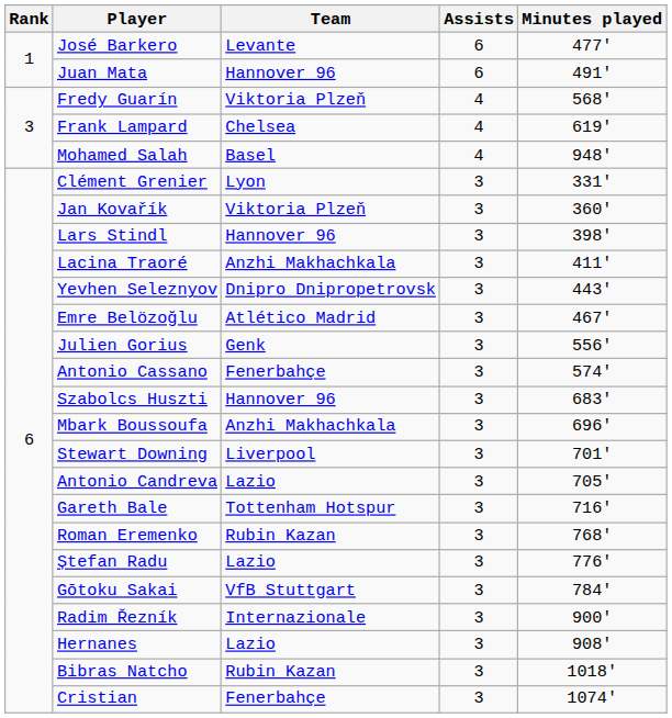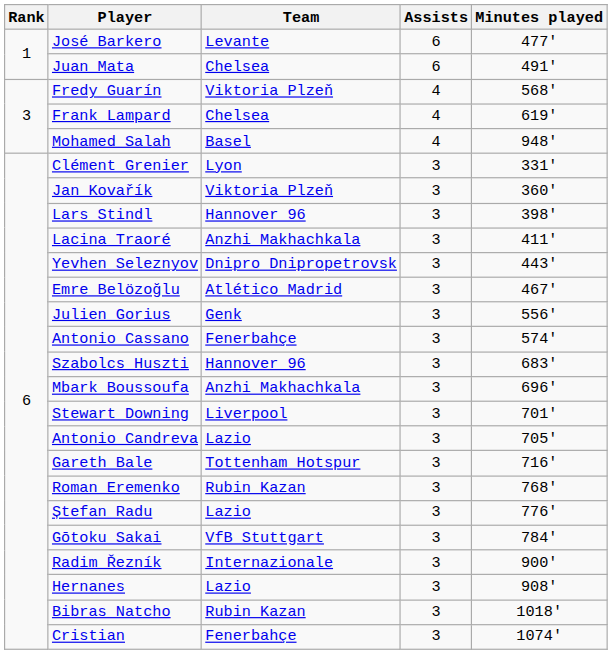 <table class="wikitable" style="text-align:center">
 <tr>
 <th>Rank</th>
 <th>Player</th>
 <th>Team</th>
 <th>Assists</th>
 <th>Minutes played</th>
 </tr>
 <tr>
 <td rowspan=2>1</td>
 <td align=left> <a href='#'>José Barkero</a></td>
 <td align=left> <a href='#'>Levante</a></td>
 <td>6</td>
 <td>477'</td>
 </tr>
 <tr>
 <td align=left> <a href='#'>Juan Mata</a></td>
-<td align=left> <a href='#'>Hannover 96</a></td>
+<td align=left> <a href='#'>Chelsea</a></td>
 <td>6</td>
 <td>491'</td>
 </tr>
 <tr>
 <td rowspan=3>3</td>
 <td align=left> <a href='#'>Fredy Guarín</a></td>
 <td align=left> <a href='#'>Viktoria Plzeň</a></td>
 <td>4</td>
 <td>568'</td>
 </tr>
 <tr>
 <td align=left> <a href='#'>Frank Lampard</a></td>
 <td align=left> <a href='#'>Chelsea</a></td>
 <td>4</td>
 <td>619'</td>
 </tr>
 <tr>
 <td align=left> <a href='#'>Mohamed Salah</a></td>
 <td align=left> <a href='#'>Basel</a></td>
 <td>4</td>
 <td>948'</td>
 </tr>
 <tr>
 <td rowspan=20>6</td>
 <td align=left> <a href='#'>Clément Grenier</a></td>
 <td align=left> <a href='#'>Lyon</a></td>
 <td>3</td>
 <td>331'</td>
 </tr>
 <tr>
 <td align=left> <a href='#'>Jan Kovařík</a></td>
 <td align=left> <a href='#'>Viktoria Plzeň</a></td>
 <td>3</td>
 <td>360'</td>
 </tr>
 <tr>
 <td align=left> <a href='#'>Lars Stindl</a></td>
 <td align=left> <a href='#'>Hannover 96</a></td>
 <td>3</td>
 <td>398'</td>
 </tr>
 <tr>
 <td align=left> <a href='#'>Lacina Traoré</a></td>
 <td align=left> <a href='#'>Anzhi Makhachkala</a></td>
 <td>3</td>
 <td>411'</td>
 </tr>
 <tr>
 <td align=left> <a href='#'>Yevhen Seleznyov</a></td>
 <td align=left> <a href='#'>Dnipro Dnipropetrovsk</a></td>
 <td>3</td>
 <td>443'</td>
 </tr>
 <tr>
 <td align=left> <a href='#'>Emre Belözoğlu</a></td>
 <td align=left> <a href='#'>Atlético Madrid</a></td>
 <td>3</td>
 <td>467'</td>
 </tr>
 <tr>
 <td align=left> <a href='#'>Julien Gorius</a></td>
 <td align=left> <a href='#'>Genk</a></td>
 <td>3</td>
 <td>556'</td>
 </tr>
 <tr>
 <td align=left> <a href='#'>Antonio Cassano</a></td>
 <td align=left> <a href='#'>Fenerbahçe</a></td>
 <td>3</td>
 <td>574'</td>
 </tr>
 <tr>
 <td align=left> <a href='#'>Szabolcs Huszti</a></td>
 <td align=left> <a href='#'>Hannover 96</a></td>
 <td>3</td>
 <td>683'</td>
 </tr>
 <tr>
 <td align=left> <a href='#'>Mbark Boussoufa</a></td>
 <td align=left> <a href='#'>Anzhi Makhachkala</a></td>
 <td>3</td>
 <td>696'</td>
 </tr>
 <tr>
 <td align=left> <a href='#'>Stewart Downing</a></td>
 <td align=left> <a href='#'>Liverpool</a></td>
 <td>3</td>
 <td>701'</td>
 </tr>
 <tr>
 <td align=left> <a href='#'>Antonio Candreva</a></td>
 <td align=left> <a href='#'>Lazio</a></td>
 <td>3</td>
 <td>705'</td>
 </tr>
 <tr>
 <td align=left> <a href='#'>Gareth Bale</a></td>
 <td align=left> <a href='#'>Tottenham Hotspur</a></td>
 <td>3</td>
 <td>716'</td>
 </tr>
 <tr>
 <td align=left> <a href='#'>Roman Eremenko</a></td>
 <td align=left> <a href='#'>Rubin Kazan</a></td>
 <td>3</td>
 <td>768'</td>
 </tr>
 <tr>
 <td align=left> <a href='#'>Ștefan Radu</a></td>
 <td align=left> <a href='#'>Lazio</a></td>
 <td>3</td>
 <td>776'</td>
 </tr>
 <tr>
 <td align=left> <a href='#'>Gōtoku Sakai</a></td>
 <td align=left> <a href='#'>VfB Stuttgart</a></td>
 <td>3</td>
 <td>784'</td>
 </tr>
 <tr>
 <td align=left> <a href='#'>Radim Řezník</a></td>
 <td align=left> <a href='#'>Internazionale</a></td>
 <td>3</td>
 <td>900'</td>
 </tr>
 <tr>
 <td align=left> <a href='#'>Hernanes</a></td>
 <td align=left> <a href='#'>Lazio</a></td>
 <td>3</td>
 <td>908'</td>
 </tr>
 <tr>
 <td align=left> <a href='#'>Bibras Natcho</a></td>
 <td align=left> <a href='#'>Rubin Kazan</a></td>
 <td>3</td>
 <td>1018'</td>
 </tr>
 <tr>
 <td align=left> <a href='#'>Cristian</a></td>
 <td align=left> <a href='#'>Fenerbahçe</a></td>
 <td>3</td>
 <td>1074'</td>
 </tr>
 </table>
